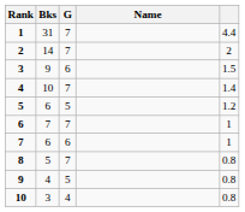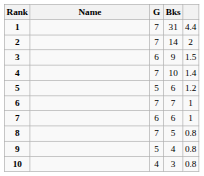 <table class="wikitable" style="text-align:center; font-size:90%;">
 <tr>
 <th width=10px>Rank</th>
+<th width=180px>Name</th>
+<th width=15px>G</th>
 <th width=10px>Bks</th>
-<th width=15px>G</th>
-<th width=180px>Name</th>
 <th width=10px></th>
 </tr>
 <tr>
 <td><strong>1</strong></td>
+<td></td>
+<td>7</td>
 <td>31</td>
-<td>7</td>
-<td></td>
 <td>4.4</td>
 </tr>
 <tr>
 <td><strong>2</strong></td>
+<td></td>
+<td>7</td>
 <td>14</td>
-<td>7</td>
-<td></td>
 <td>2</td>
 </tr>
 <tr>
 <td><strong>3</strong></td>
+<td></td>
+<td>6</td>
 <td>9</td>
-<td>6</td>
-<td></td>
 <td>1.5</td>
 </tr>
 <tr>
 <td><strong>4</strong></td>
+<td></td>
+<td>7</td>
 <td>10</td>
-<td>7</td>
-<td></td>
 <td>1.4</td>
 </tr>
 <tr>
 <td><strong>5</strong></td>
+<td></td>
+<td>5</td>
 <td>6</td>
-<td>5</td>
-<td></td>
 <td>1.2</td>
 </tr>
 <tr>
 <td><strong>6</strong></td>
+<td></td>
 <td>7</td>
 <td>7</td>
-<td></td>
 <td>1</td>
 </tr>
 <tr>
 <td><strong>7</strong></td>
+<td></td>
 <td>6</td>
 <td>6</td>
-<td></td>
 <td>1</td>
 </tr>
 <tr>
 <td><strong>8</strong></td>
+<td></td>
+<td>7</td>
 <td>5</td>
-<td>7</td>
-<td></td>
 <td>0.8</td>
 </tr>
 <tr>
 <td><strong>9</strong></td>
+<td></td>
+<td>5</td>
 <td>4</td>
-<td>5</td>
-<td></td>
 <td>0.8</td>
 </tr>
 <tr>
 <td><strong>10</strong></td>
+<td></td>
+<td>4</td>
 <td>3</td>
-<td>4</td>
-<td></td>
 <td>0.8</td>
 </tr>
 </table>
